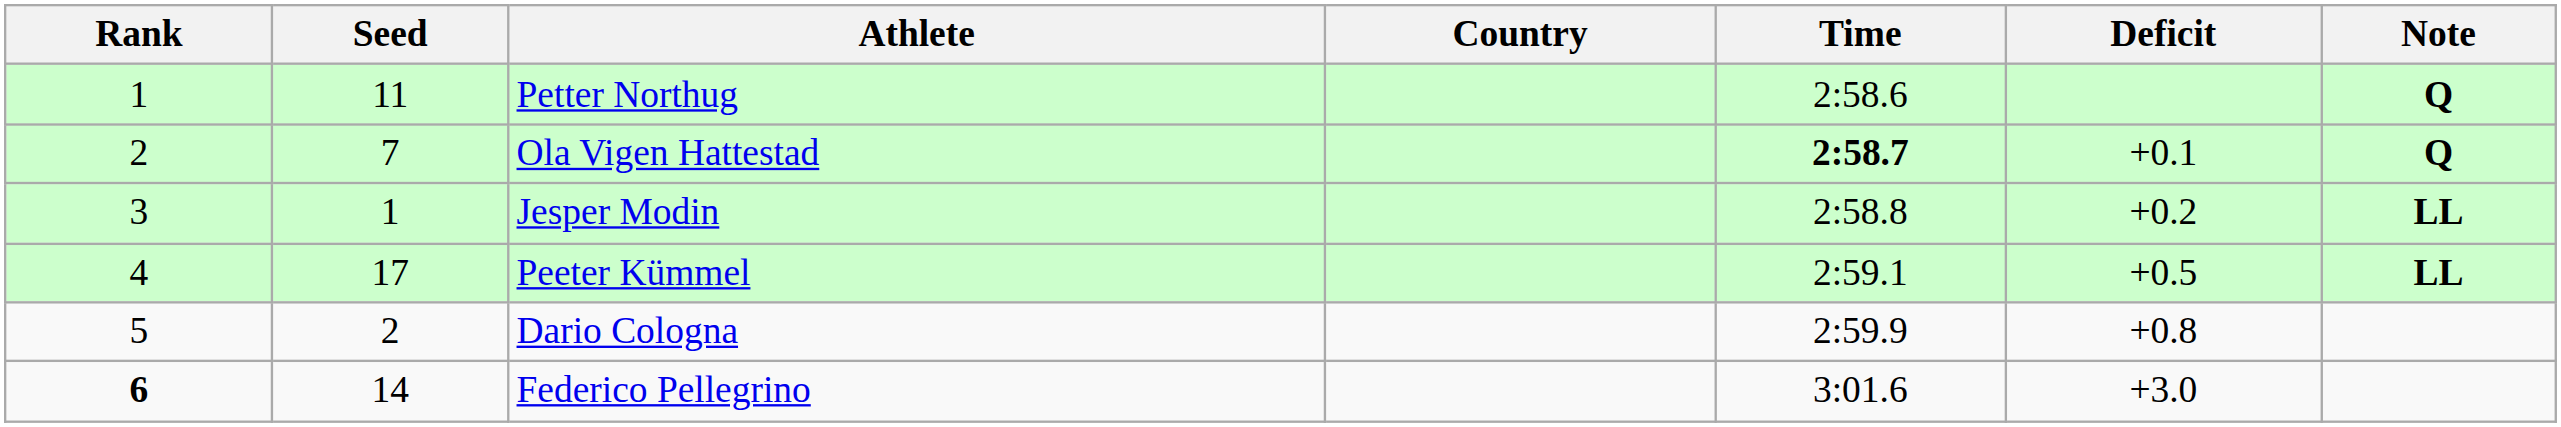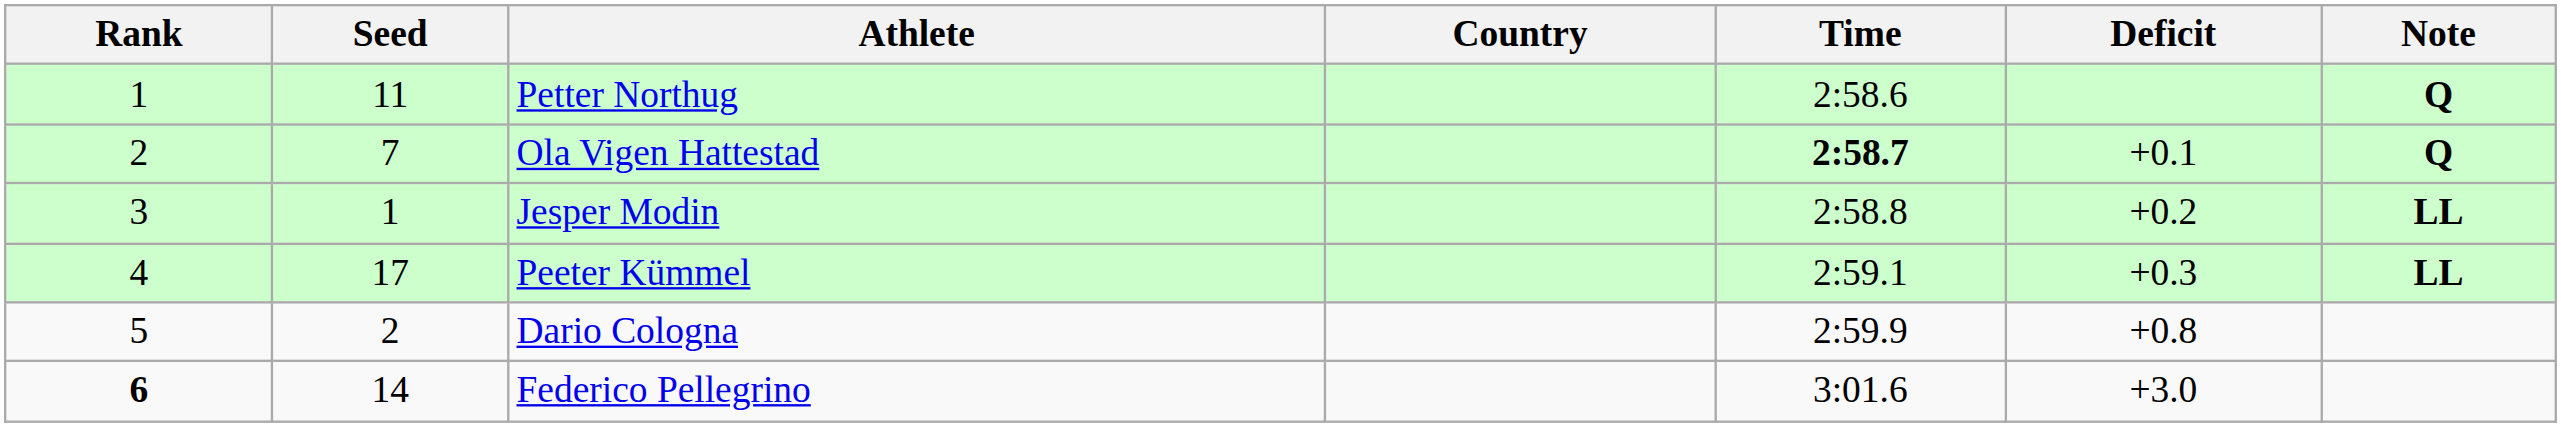 <table class="wikitable sortable" style="text-align:center" width=55%>
 <tr>
 <th>Rank</th>
 <th>Seed</th>
 <th>Athlete</th>
 <th>Country</th>
 <th>Time</th>
 <th>Deficit</th>
 <th>Note</th>
 </tr>
 <tr bgcolor=ccffcc>
 <td>1</td>
 <td>11</td>
 <td align=left><a href='#'>Petter Northug</a></td>
 <td align=left></td>
 <td>2:58.6</td>
 <td></td>
 <td><strong>Q</strong></td>
 </tr>
 <tr bgcolor=ccffcc>
 <td>2</td>
 <td>7</td>
 <td align=left><a href='#'>Ola Vigen Hattestad</a></td>
 <td align=left></td>
 <td><strong>2:58.7</strong></td>
 <td>+0.1</td>
 <td><strong>Q</strong></td>
 </tr>
 <tr bgcolor=ccffcc>
 <td>3</td>
 <td>1</td>
 <td align=left><a href='#'>Jesper Modin</a></td>
 <td align=left></td>
 <td>2:58.8</td>
 <td>+0.2</td>
 <td><strong>LL</strong></td>
 </tr>
 <tr bgcolor=ccffcc>
 <td>4</td>
 <td>17</td>
 <td align=left><a href='#'>Peeter Kümmel</a></td>
 <td align=left></td>
 <td>2:59.1</td>
-<td>+0.5</td>
+<td>+0.3</td>
 <td><strong>LL</strong></td>
 </tr>
 <tr>
 <td>5</td>
 <td>2</td>
 <td align=left><a href='#'>Dario Cologna</a></td>
 <td align=left></td>
 <td>2:59.9</td>
 <td>+0.8</td>
 <td></td>
 </tr>
 <tr>
 <td><strong>6</strong></td>
 <td>14</td>
 <td align=left><a href='#'>Federico Pellegrino</a></td>
 <td align=left></td>
 <td>3:01.6</td>
 <td>+3.0</td>
 <td></td>
 </tr>
 </table>
